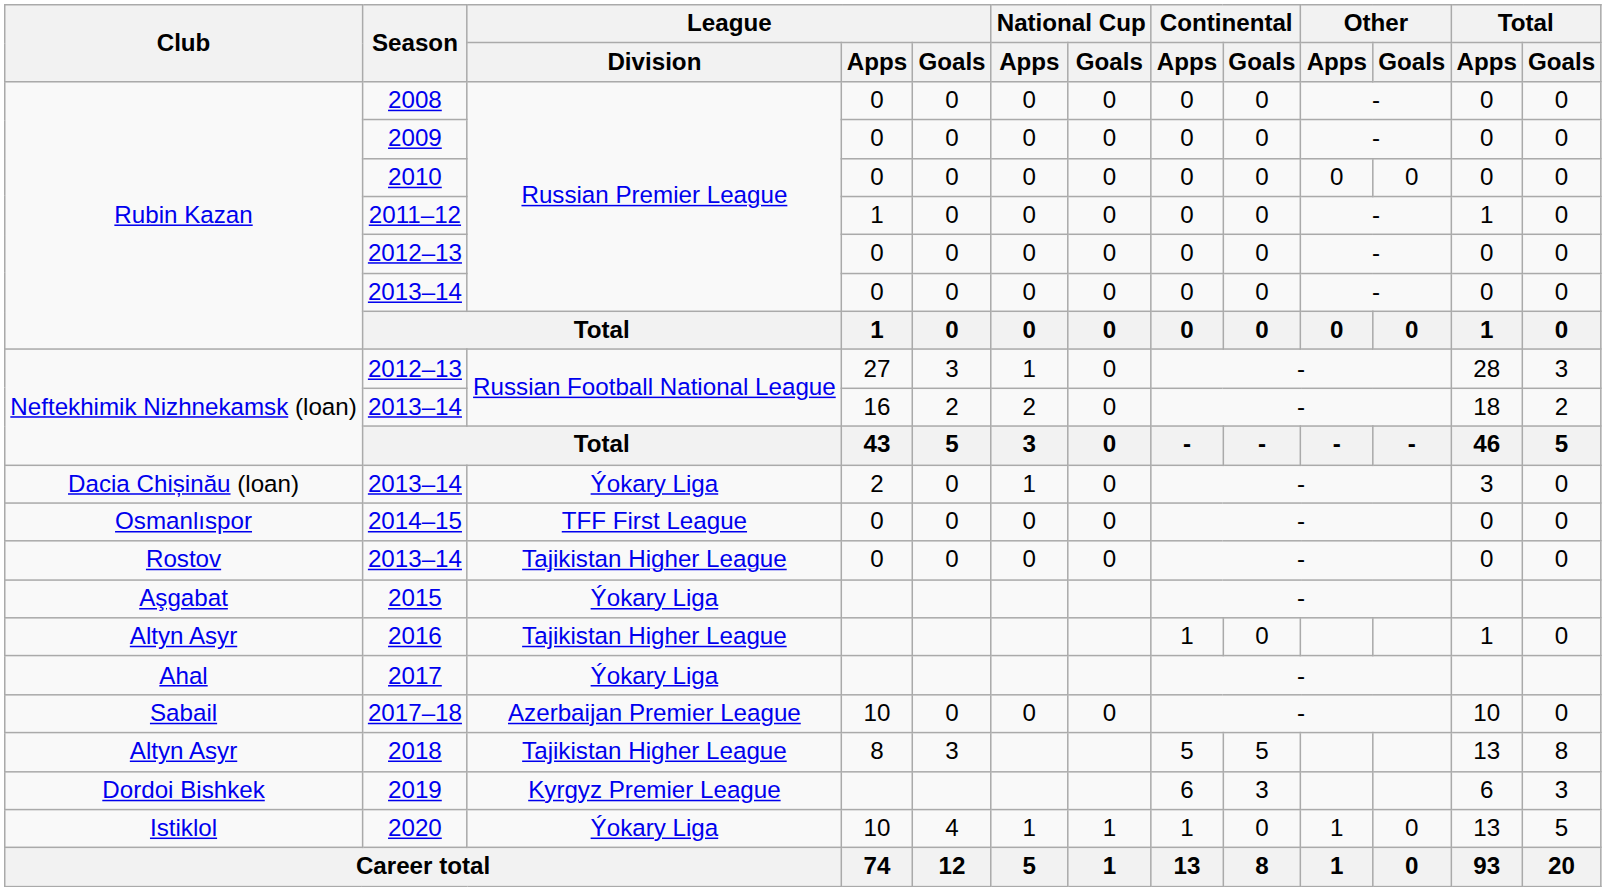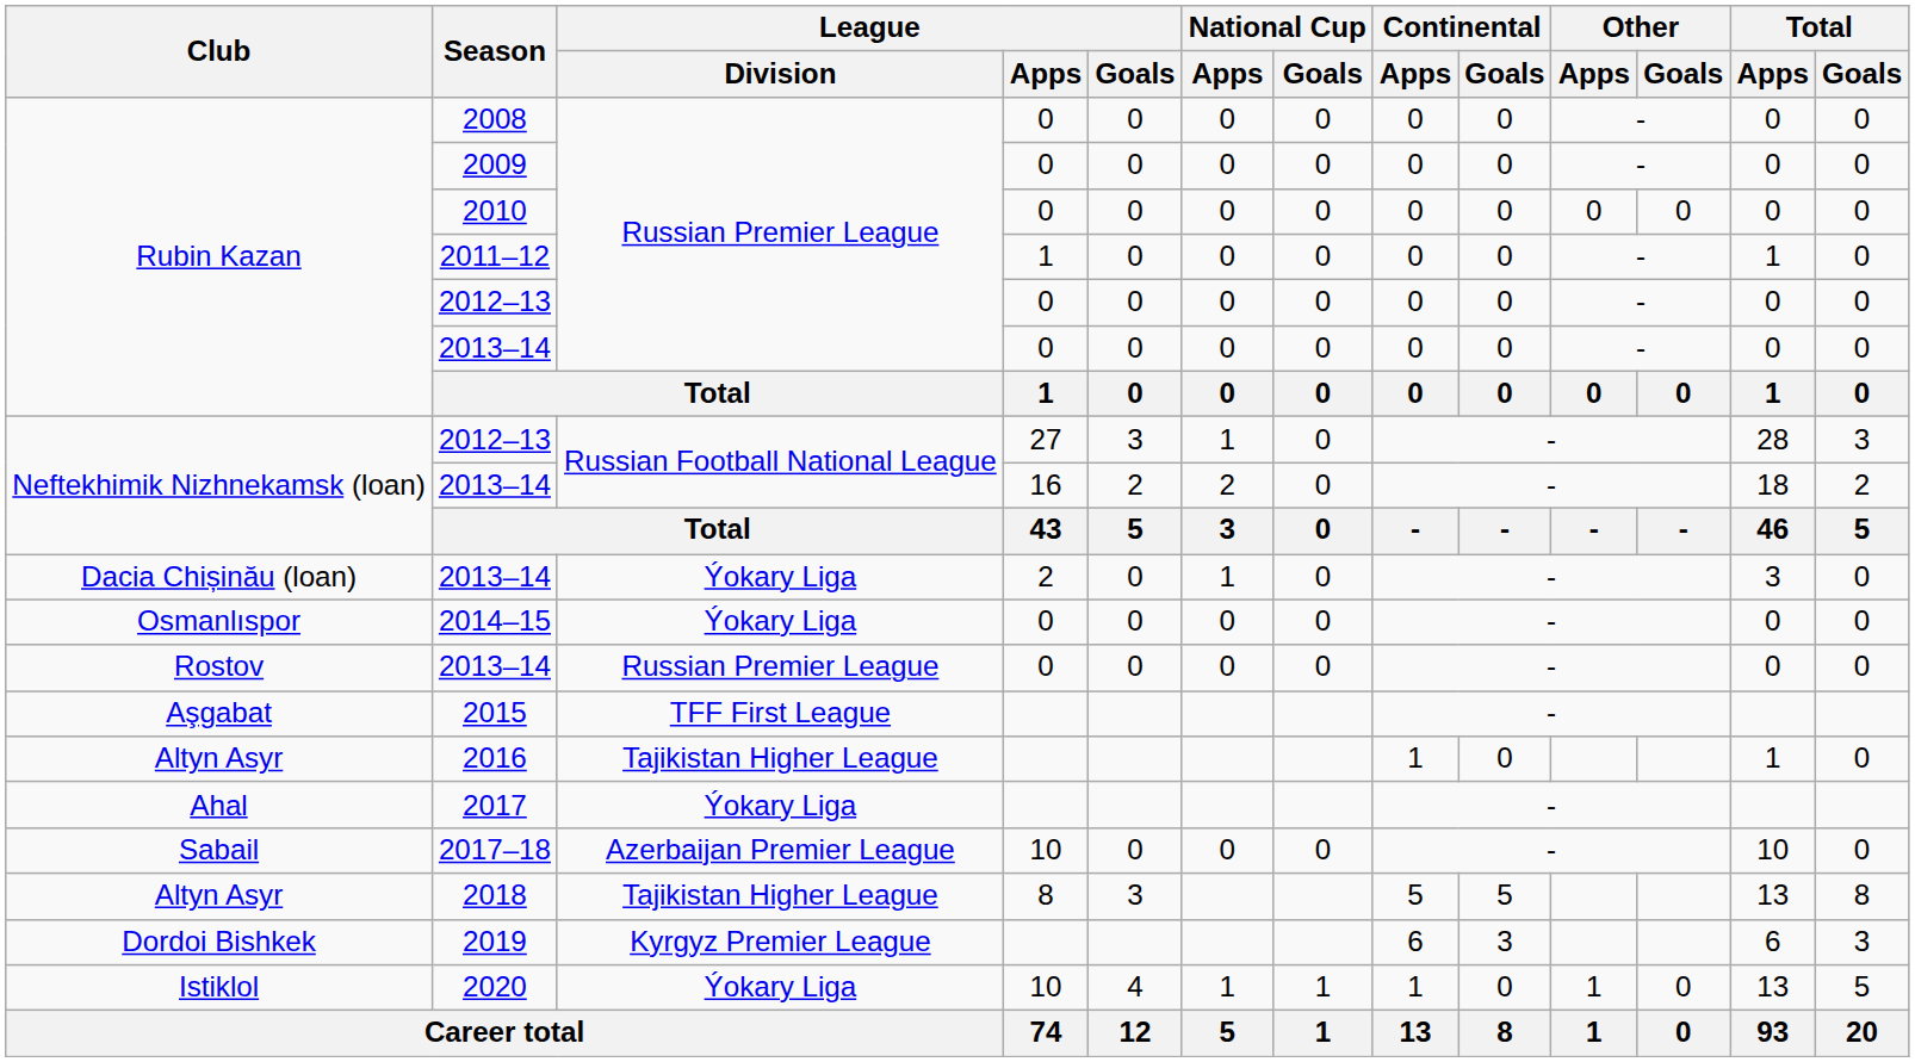 <table class="wikitable" style="text-align: center;">
 <tr>
 <th rowspan="2">Club</th>
 <th rowspan="2">Season</th>
 <th colspan="3">League</th>
 <th colspan="2">National Cup</th>
 <th colspan="2">Continental</th>
 <th colspan="2">Other</th>
 <th colspan="2">Total</th>
 </tr>
 <tr>
 <th>Division</th>
 <th>Apps</th>
 <th>Goals</th>
 <th>Apps</th>
 <th>Goals</th>
 <th>Apps</th>
 <th>Goals</th>
 <th>Apps</th>
 <th>Goals</th>
 <th>Apps</th>
 <th>Goals</th>
 </tr>
 <tr>
 <td rowspan="7"><a href='#'>Rubin Kazan</a></td>
 <td><a href='#'>2008</a></td>
 <td rowspan="6"><a href='#'>Russian Premier League</a></td>
 <td>0</td>
 <td>0</td>
 <td>0</td>
 <td>0</td>
 <td>0</td>
 <td>0</td>
 <td colspan="2">-</td>
 <td>0</td>
 <td>0</td>
 </tr>
 <tr>
 <td><a href='#'>2009</a></td>
 <td>0</td>
 <td>0</td>
 <td>0</td>
 <td>0</td>
 <td>0</td>
 <td>0</td>
 <td colspan="2">-</td>
 <td>0</td>
 <td>0</td>
 </tr>
 <tr>
 <td><a href='#'>2010</a></td>
 <td>0</td>
 <td>0</td>
 <td>0</td>
 <td>0</td>
 <td>0</td>
 <td>0</td>
 <td>0</td>
 <td>0</td>
 <td>0</td>
 <td>0</td>
 </tr>
 <tr>
 <td><a href='#'>2011–12</a></td>
 <td>1</td>
 <td>0</td>
 <td>0</td>
 <td>0</td>
 <td>0</td>
 <td>0</td>
 <td colspan="2">-</td>
 <td>1</td>
 <td>0</td>
 </tr>
 <tr>
 <td><a href='#'>2012–13</a></td>
 <td>0</td>
 <td>0</td>
 <td>0</td>
 <td>0</td>
 <td>0</td>
 <td>0</td>
 <td colspan="2">-</td>
 <td>0</td>
 <td>0</td>
 </tr>
 <tr>
 <td><a href='#'>2013–14</a></td>
 <td>0</td>
 <td>0</td>
 <td>0</td>
 <td>0</td>
 <td>0</td>
 <td>0</td>
 <td colspan="2">-</td>
 <td>0</td>
 <td>0</td>
 </tr>
 <tr>
 <th colspan="2">Total</th>
 <th>1</th>
 <th>0</th>
 <th>0</th>
 <th>0</th>
 <th>0</th>
 <th>0</th>
 <th>0</th>
 <th>0</th>
 <th>1</th>
 <th>0</th>
 </tr>
 <tr>
 <td rowspan="3"><a href='#'>Neftekhimik Nizhnekamsk</a> (loan)</td>
 <td><a href='#'>2012–13</a></td>
 <td rowspan="2"><a href='#'>Russian Football National League</a></td>
 <td>27</td>
 <td>3</td>
 <td>1</td>
 <td>0</td>
 <td colspan="4">-</td>
 <td>28</td>
 <td>3</td>
 </tr>
 <tr>
 <td><a href='#'>2013–14</a></td>
 <td>16</td>
 <td>2</td>
 <td>2</td>
 <td>0</td>
 <td colspan="4">-</td>
 <td>18</td>
 <td>2</td>
 </tr>
 <tr>
 <th colspan="2">Total</th>
 <th>43</th>
 <th>5</th>
 <th>3</th>
 <th>0</th>
 <th>-</th>
 <th>-</th>
 <th>-</th>
 <th>-</th>
 <th>46</th>
 <th>5</th>
 </tr>
 <tr>
 <td><a href='#'>Dacia Chișinău</a> (loan)</td>
 <td><a href='#'>2013–14</a></td>
 <td><a href='#'>Ýokary Liga</a></td>
 <td>2</td>
 <td>0</td>
 <td>1</td>
 <td>0</td>
 <td colspan="4">-</td>
 <td>3</td>
 <td>0</td>
 </tr>
 <tr>
 <td><a href='#'>Osmanlıspor</a></td>
 <td><a href='#'>2014–15</a></td>
-<td><a href='#'>TFF First League</a></td>
+<td><a href='#'>Ýokary Liga</a></td>
 <td>0</td>
 <td>0</td>
 <td>0</td>
 <td>0</td>
 <td colspan="4">-</td>
 <td>0</td>
 <td>0</td>
 </tr>
 <tr>
 <td><a href='#'>Rostov</a></td>
 <td><a href='#'>2013–14</a></td>
-<td><a href='#'>Tajikistan Higher League</a></td>
+<td><a href='#'>Russian Premier League</a></td>
 <td>0</td>
 <td>0</td>
 <td>0</td>
 <td>0</td>
 <td colspan="4">-</td>
 <td>0</td>
 <td>0</td>
 </tr>
 <tr>
 <td><a href='#'>Aşgabat</a></td>
 <td><a href='#'>2015</a></td>
-<td><a href='#'>Ýokary Liga</a></td>
+<td><a href='#'>TFF First League</a></td>
 <td></td>
 <td></td>
 <td></td>
 <td></td>
 <td colspan="4">-</td>
 <td></td>
 <td></td>
 </tr>
 <tr>
 <td><a href='#'>Altyn Asyr</a></td>
 <td><a href='#'>2016</a></td>
 <td><a href='#'>Tajikistan Higher League</a></td>
 <td></td>
 <td></td>
 <td></td>
 <td></td>
 <td>1</td>
 <td>0</td>
 <td></td>
 <td></td>
 <td>1</td>
 <td>0</td>
 </tr>
 <tr>
 <td><a href='#'>Ahal</a></td>
 <td><a href='#'>2017</a></td>
 <td><a href='#'>Ýokary Liga</a></td>
 <td></td>
 <td></td>
 <td></td>
 <td></td>
 <td colspan="4">-</td>
 <td></td>
 <td></td>
 </tr>
 <tr>
 <td><a href='#'>Sabail</a></td>
 <td><a href='#'>2017–18</a></td>
 <td><a href='#'>Azerbaijan Premier League</a></td>
 <td>10</td>
 <td>0</td>
 <td>0</td>
 <td>0</td>
 <td colspan="4">-</td>
 <td>10</td>
 <td>0</td>
 </tr>
 <tr>
 <td><a href='#'>Altyn Asyr</a></td>
 <td><a href='#'>2018</a></td>
 <td><a href='#'>Tajikistan Higher League</a></td>
 <td>8</td>
 <td>3</td>
 <td></td>
 <td></td>
 <td>5</td>
 <td>5</td>
 <td></td>
 <td></td>
 <td>13</td>
 <td>8</td>
 </tr>
 <tr>
 <td><a href='#'>Dordoi Bishkek</a></td>
 <td><a href='#'>2019</a></td>
 <td><a href='#'>Kyrgyz Premier League</a></td>
 <td></td>
 <td></td>
 <td></td>
 <td></td>
 <td>6</td>
 <td>3</td>
 <td></td>
 <td></td>
 <td>6</td>
 <td>3</td>
 </tr>
 <tr>
 <td><a href='#'>Istiklol</a></td>
 <td><a href='#'>2020</a></td>
 <td><a href='#'>Ýokary Liga</a></td>
 <td>10</td>
 <td>4</td>
 <td>1</td>
 <td>1</td>
 <td>1</td>
 <td>0</td>
 <td>1</td>
 <td>0</td>
 <td>13</td>
 <td>5</td>
 </tr>
 <tr>
 <th colspan="3">Career total</th>
 <th>74</th>
 <th>12</th>
 <th>5</th>
 <th>1</th>
 <th>13</th>
 <th>8</th>
 <th>1</th>
 <th>0</th>
 <th>93</th>
 <th>20</th>
 </tr>
 </table>
